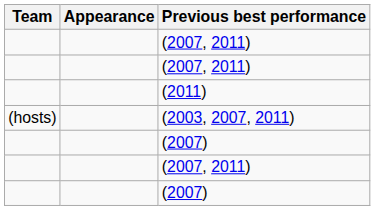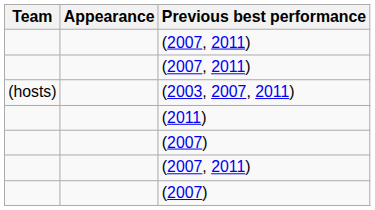 <table class="wikitable sortable" style="text-align: left;">
 <tr>
 <th>Team</th>
 <th>Appearance</th>
 <th>Previous best performance</th>
 </tr>
 <tr>
 <td></td>
 <td></td>
 <td> (<a href='#'>2007</a>, <a href='#'>2011</a>)</td>
 </tr>
 <tr>
 <td></td>
 <td></td>
 <td> (<a href='#'>2007</a>, <a href='#'>2011</a>)</td>
 </tr>
 <tr>
+<td> (hosts)</td>
+<td></td>
+<td> (<a href='#'>2003</a>, <a href='#'>2007</a>, <a href='#'>2011</a>)</td>
+</tr>
+<tr>
 <td></td>
 <td></td>
 <td> (<a href='#'>2011</a>)</td>
-</tr>
-<tr>
-<td> (hosts)</td>
-<td></td>
-<td> (<a href='#'>2003</a>, <a href='#'>2007</a>, <a href='#'>2011</a>)</td>
 </tr>
 <tr>
 <td></td>
 <td></td>
 <td> (<a href='#'>2007</a>)</td>
 </tr>
 <tr>
 <td></td>
 <td></td>
 <td> (<a href='#'>2007</a>, <a href='#'>2011</a>)</td>
 </tr>
 <tr>
 <td></td>
 <td></td>
 <td> (<a href='#'>2007</a>)</td>
 </tr>
 </table>
